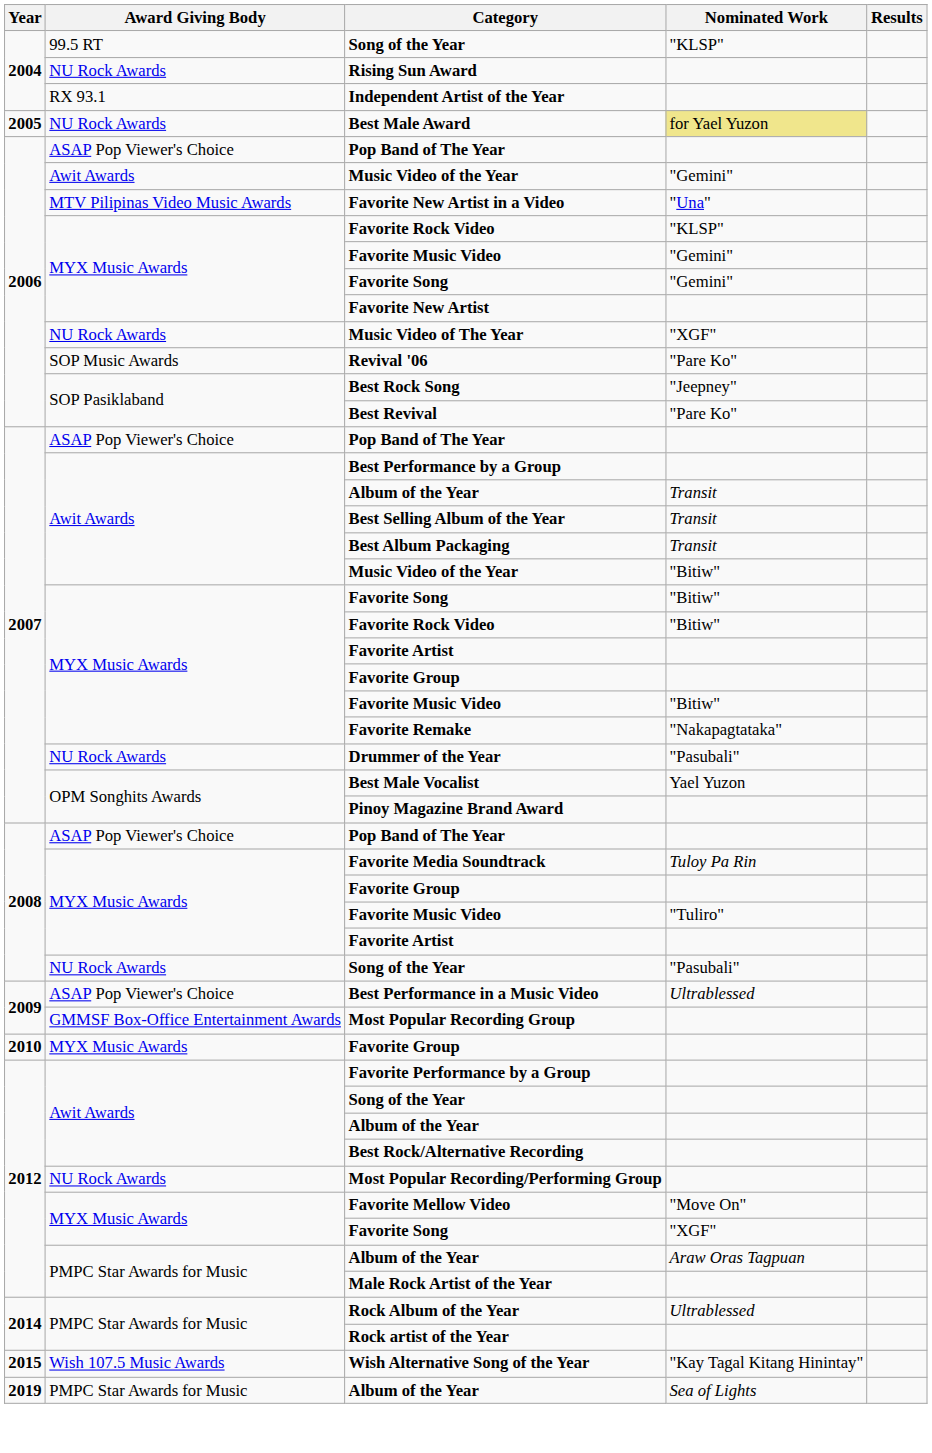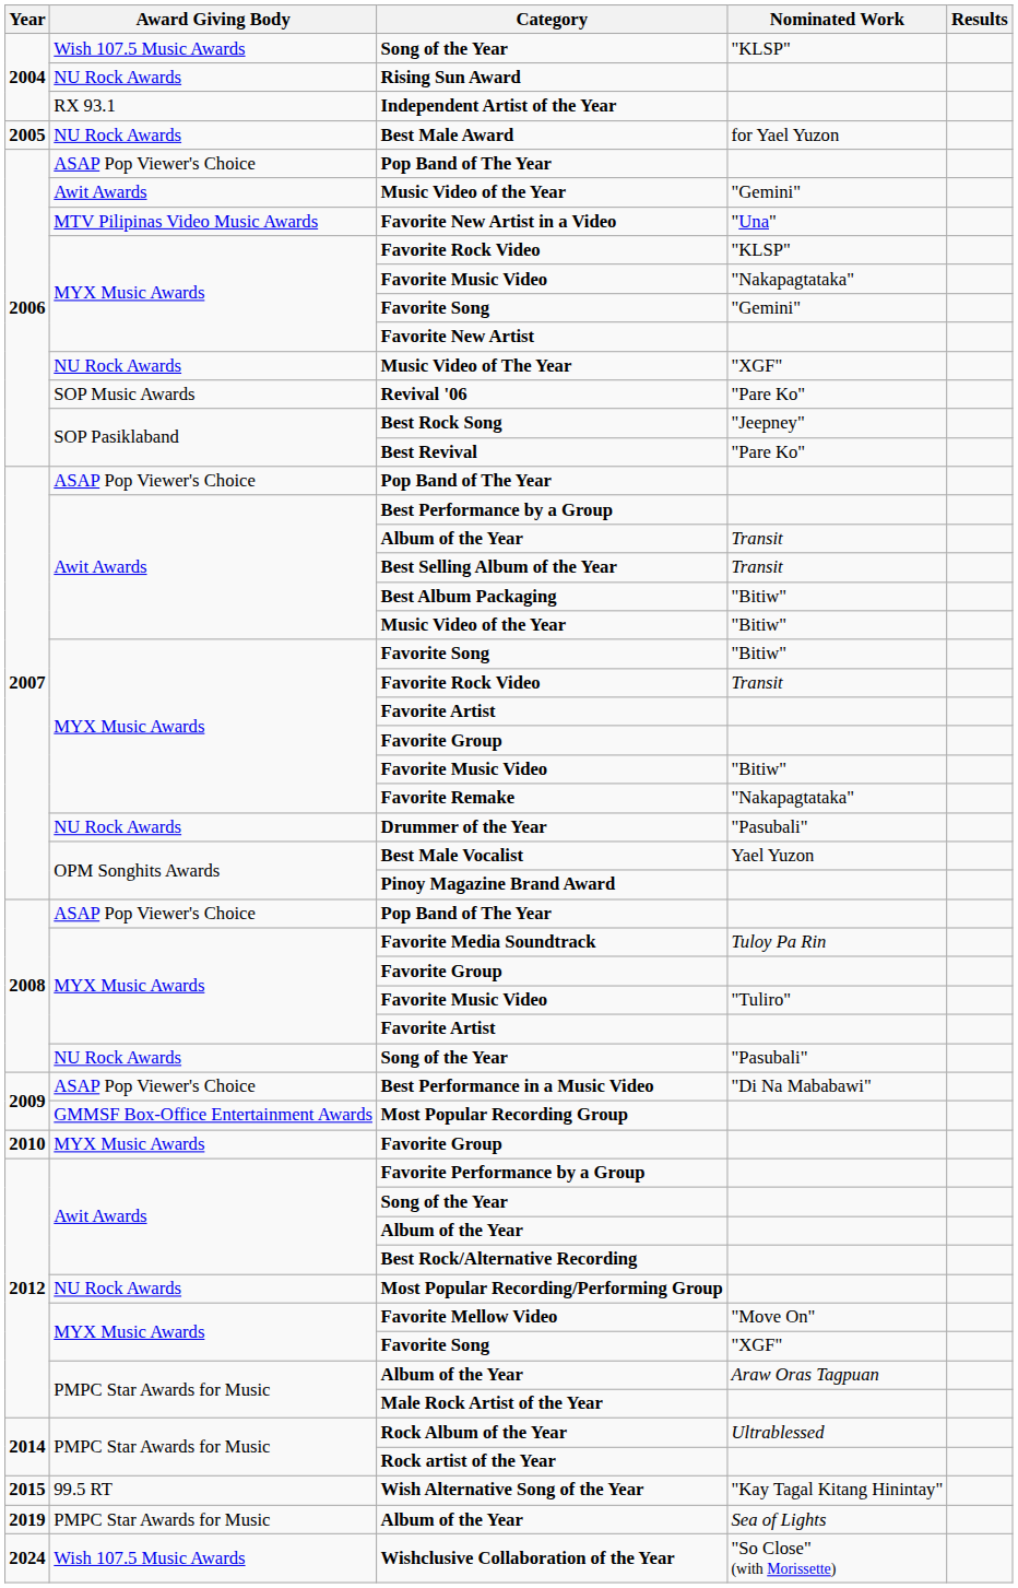 <table class="wikitable">
 <tr>
 <th>Year</th>
 <th>Award Giving Body</th>
 <th>Category</th>
 <th>Nominated Work</th>
 <th>Results</th>
 </tr>
 <tr>
 <td rowspan=3><strong>2004</strong></td>
-<td>99.5 RT</td>
+<td><a href='#'>Wish 107.5 Music Awards</a></td>
 <td><strong>Song of the Year</strong></td>
 <td align=left>"KLSP"</td>
 <td></td>
 </tr>
 <tr>
 <td><a href='#'>NU Rock Awards</a></td>
 <td><strong>Rising Sun Award</strong></td>
 <td></td>
 <td></td>
 </tr>
 <tr>
 <td>RX 93.1</td>
 <td><strong>Independent Artist of the Year</strong></td>
 <td></td>
 <td></td>
 </tr>
 <tr>
 <td><strong>2005</strong></td>
 <td><a href='#'>NU Rock Awards</a></td>
 <td><strong>Best Male Award</strong></td>
-<td style="background: khaki;">for Yael Yuzon</td>
+<td>for Yael Yuzon</td>
 <td></td>
 </tr>
 <tr>
 <td rowspan=11><strong>2006</strong></td>
 <td><a href='#'>ASAP</a> Pop Viewer's Choice</td>
 <td><strong>Pop Band of The Year</strong></td>
 <td></td>
 <td></td>
 </tr>
 <tr>
 <td><a href='#'>Awit Awards</a></td>
 <td><strong>Music Video of the Year</strong></td>
 <td>"Gemini"</td>
 <td></td>
 </tr>
 <tr>
 <td><a href='#'>MTV Pilipinas Video Music Awards</a></td>
 <td><strong>Favorite New Artist in a Video</strong></td>
 <td>"<a href='#'>Una</a>"</td>
 <td></td>
 </tr>
 <tr>
 <td rowspan=4><a href='#'>MYX Music Awards</a></td>
 <td><strong>Favorite Rock Video</strong></td>
 <td>"KLSP"</td>
 <td></td>
 </tr>
 <tr>
 <td><strong>Favorite Music Video</strong></td>
-<td>"Gemini"</td>
+<td>"Nakapagtataka"</td>
 <td></td>
 </tr>
 <tr>
 <td><strong>Favorite Song</strong></td>
 <td>"Gemini"</td>
 <td></td>
 </tr>
 <tr>
 <td><strong>Favorite New Artist</strong></td>
 <td></td>
 <td></td>
 </tr>
 <tr>
 <td><a href='#'>NU Rock Awards</a></td>
 <td><strong>Music Video of The Year</strong></td>
 <td>"XGF"</td>
 <td></td>
 </tr>
 <tr>
 <td>SOP Music Awards</td>
 <td><strong>Revival '06</strong></td>
 <td>"Pare Ko"</td>
 <td></td>
 </tr>
 <tr>
 <td rowspan=2>SOP Pasiklaband</td>
 <td><strong>Best Rock Song</strong></td>
 <td>"Jeepney"</td>
 <td></td>
 </tr>
 <tr>
 <td><strong>Best Revival</strong></td>
 <td>"Pare Ko"</td>
 <td></td>
 </tr>
 <tr>
 <td rowspan=15><strong>2007</strong></td>
 <td><a href='#'>ASAP</a> Pop Viewer's Choice</td>
 <td><strong>Pop Band of The Year</strong></td>
 <td></td>
 <td></td>
 </tr>
 <tr>
 <td rowspan=5><a href='#'>Awit Awards</a></td>
 <td><strong>Best Performance by a Group</strong></td>
 <td></td>
 <td></td>
 </tr>
 <tr>
 <td><strong>Album of the Year</strong></td>
 <td><em>Transit</em></td>
 <td></td>
 </tr>
 <tr>
 <td><strong>Best Selling Album of the Year</strong></td>
 <td><em>Transit</em></td>
 <td></td>
 </tr>
 <tr>
 <td><strong>Best Album Packaging</strong></td>
-<td><em>Transit</em></td>
+<td>"Bitiw"</td>
 <td></td>
 </tr>
 <tr>
 <td><strong>Music Video of the Year</strong></td>
 <td>"Bitiw"</td>
 <td></td>
 </tr>
 <tr>
 <td rowspan=6><a href='#'>MYX Music Awards</a></td>
 <td><strong>Favorite Song</strong></td>
 <td>"Bitiw"</td>
 <td></td>
 </tr>
 <tr>
 <td><strong>Favorite Rock Video</strong></td>
-<td>"Bitiw"</td>
+<td><em>Transit</em></td>
 <td></td>
 </tr>
 <tr>
 <td><strong>Favorite Artist</strong></td>
 <td></td>
 <td></td>
 </tr>
 <tr>
 <td><strong>Favorite Group</strong></td>
 <td></td>
 <td></td>
 </tr>
 <tr>
 <td><strong>Favorite Music Video</strong></td>
 <td>"Bitiw"</td>
 <td></td>
 </tr>
 <tr>
 <td><strong>Favorite Remake</strong></td>
 <td>"Nakapagtataka"</td>
 <td></td>
 </tr>
 <tr>
 <td><a href='#'>NU Rock Awards</a></td>
 <td><strong>Drummer of the Year</strong></td>
 <td>"Pasubali"</td>
 <td></td>
 </tr>
 <tr>
 <td rowspan=2>OPM Songhits Awards</td>
 <td><strong>Best Male Vocalist</strong></td>
 <td>Yael Yuzon</td>
 <td></td>
 </tr>
 <tr>
 <td><strong>Pinoy Magazine Brand Award</strong></td>
 <td></td>
 <td></td>
 </tr>
 <tr>
 <td rowspan=6><strong>2008</strong></td>
 <td><a href='#'>ASAP</a> Pop Viewer's Choice</td>
 <td><strong>Pop Band of The Year</strong></td>
 <td></td>
 <td></td>
 </tr>
 <tr>
 <td rowspan=4><a href='#'>MYX Music Awards</a></td>
 <td><strong>Favorite Media Soundtrack</strong></td>
 <td><em>Tuloy Pa Rin</em></td>
 <td></td>
 </tr>
 <tr>
 <td><strong>Favorite Group</strong></td>
 <td></td>
 <td></td>
 </tr>
 <tr>
 <td><strong>Favorite Music Video</strong></td>
 <td>"Tuliro"</td>
 <td></td>
 </tr>
 <tr>
 <td><strong>Favorite Artist</strong></td>
 <td></td>
 <td></td>
 </tr>
 <tr>
 <td><a href='#'>NU Rock Awards</a></td>
 <td><strong>Song of the Year</strong></td>
 <td>"Pasubali"</td>
 <td></td>
 </tr>
 <tr>
 <td rowspan=2><strong>2009</strong></td>
 <td><a href='#'>ASAP</a> Pop Viewer's Choice</td>
 <td><strong>Best Performance in a Music Video</strong></td>
-<td><em>Ultrablessed</em></td>
+<td>"Di Na Mababawi"</td>
 <td></td>
 </tr>
 <tr>
 <td><a href='#'>GMMSF Box-Office Entertainment Awards</a></td>
 <td><strong>Most Popular Recording Group</strong></td>
 <td></td>
 <td></td>
 </tr>
 <tr>
 <td><strong>2010</strong></td>
 <td><a href='#'>MYX Music Awards</a></td>
 <td><strong>Favorite Group</strong></td>
 <td></td>
 <td></td>
 </tr>
 <tr>
 <td rowspan=9><strong>2012</strong></td>
 <td rowspan=4><a href='#'>Awit Awards</a></td>
 <td><strong>Favorite Performance by a Group</strong></td>
 <td></td>
 <td></td>
 </tr>
 <tr>
 <td><strong>Song of the Year</strong></td>
 <td></td>
 <td></td>
 </tr>
 <tr>
 <td><strong>Album of the Year</strong></td>
 <td></td>
 <td></td>
 </tr>
 <tr>
 <td><strong>Best Rock/Alternative Recording</strong></td>
 <td></td>
 <td></td>
 </tr>
 <tr>
 <td><a href='#'>NU Rock Awards</a></td>
 <td><strong>Most Popular Recording/Performing Group</strong></td>
 <td></td>
 <td></td>
 </tr>
 <tr>
 <td rowspan=2><a href='#'>MYX Music Awards</a></td>
 <td><strong>Favorite Mellow Video</strong></td>
 <td>"Move On"</td>
 <td></td>
 </tr>
 <tr>
 <td><strong>Favorite Song</strong></td>
 <td>"XGF"</td>
 <td></td>
 </tr>
 <tr>
 <td rowspan=2>PMPC Star Awards for Music</td>
 <td><strong>Album of the Year</strong></td>
 <td><em>Araw Oras Tagpuan</em></td>
 <td></td>
 </tr>
 <tr>
 <td><strong>Male Rock Artist of the Year</strong></td>
 <td></td>
 <td></td>
 </tr>
 <tr>
 <td rowspan=2><strong>2014</strong></td>
 <td rowspan=2>PMPC Star Awards for Music</td>
 <td><strong>Rock Album of the Year</strong></td>
 <td><em>Ultrablessed</em></td>
 <td></td>
 </tr>
 <tr>
 <td><strong>Rock artist of the Year</strong></td>
 <td></td>
 <td></td>
 </tr>
 <tr>
 <td><strong>2015</strong></td>
-<td><a href='#'>Wish 107.5 Music Awards</a></td>
+<td>99.5 RT</td>
 <td><strong>Wish Alternative Song of the Year</strong></td>
 <td>"Kay Tagal Kitang Hinintay"</td>
 <td></td>
 </tr>
 <tr>
 <td><strong>2019</strong></td>
 <td>PMPC Star Awards for Music</td>
 <td><strong>Album of the Year</strong></td>
 <td><em>Sea of Lights</em></td>
 <td></td>
 </tr>
+<tr>
+<td><strong>2024</strong></td>
+<td><a href='#'>Wish 107.5 Music Awards</a></td>
+<td><strong>Wishclusive Collaboration of the Year</strong></td>
+<td>"So Close" <br><small>(with <a href='#'>Morissette</a>)</small></td>
+<td></td>
+</tr>
 </table>
